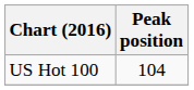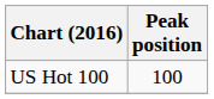 <table class="wikitable">
 <tr>
 <th>Chart (2016)</th>
 <th>Peak<br>position</th>
 </tr>
 <tr>
 <td>US Hot 100</td>
-<td align="center">104</td>
+<td align="center">100</td>
 </tr>
 <tr>
 </tr>
 </table>
